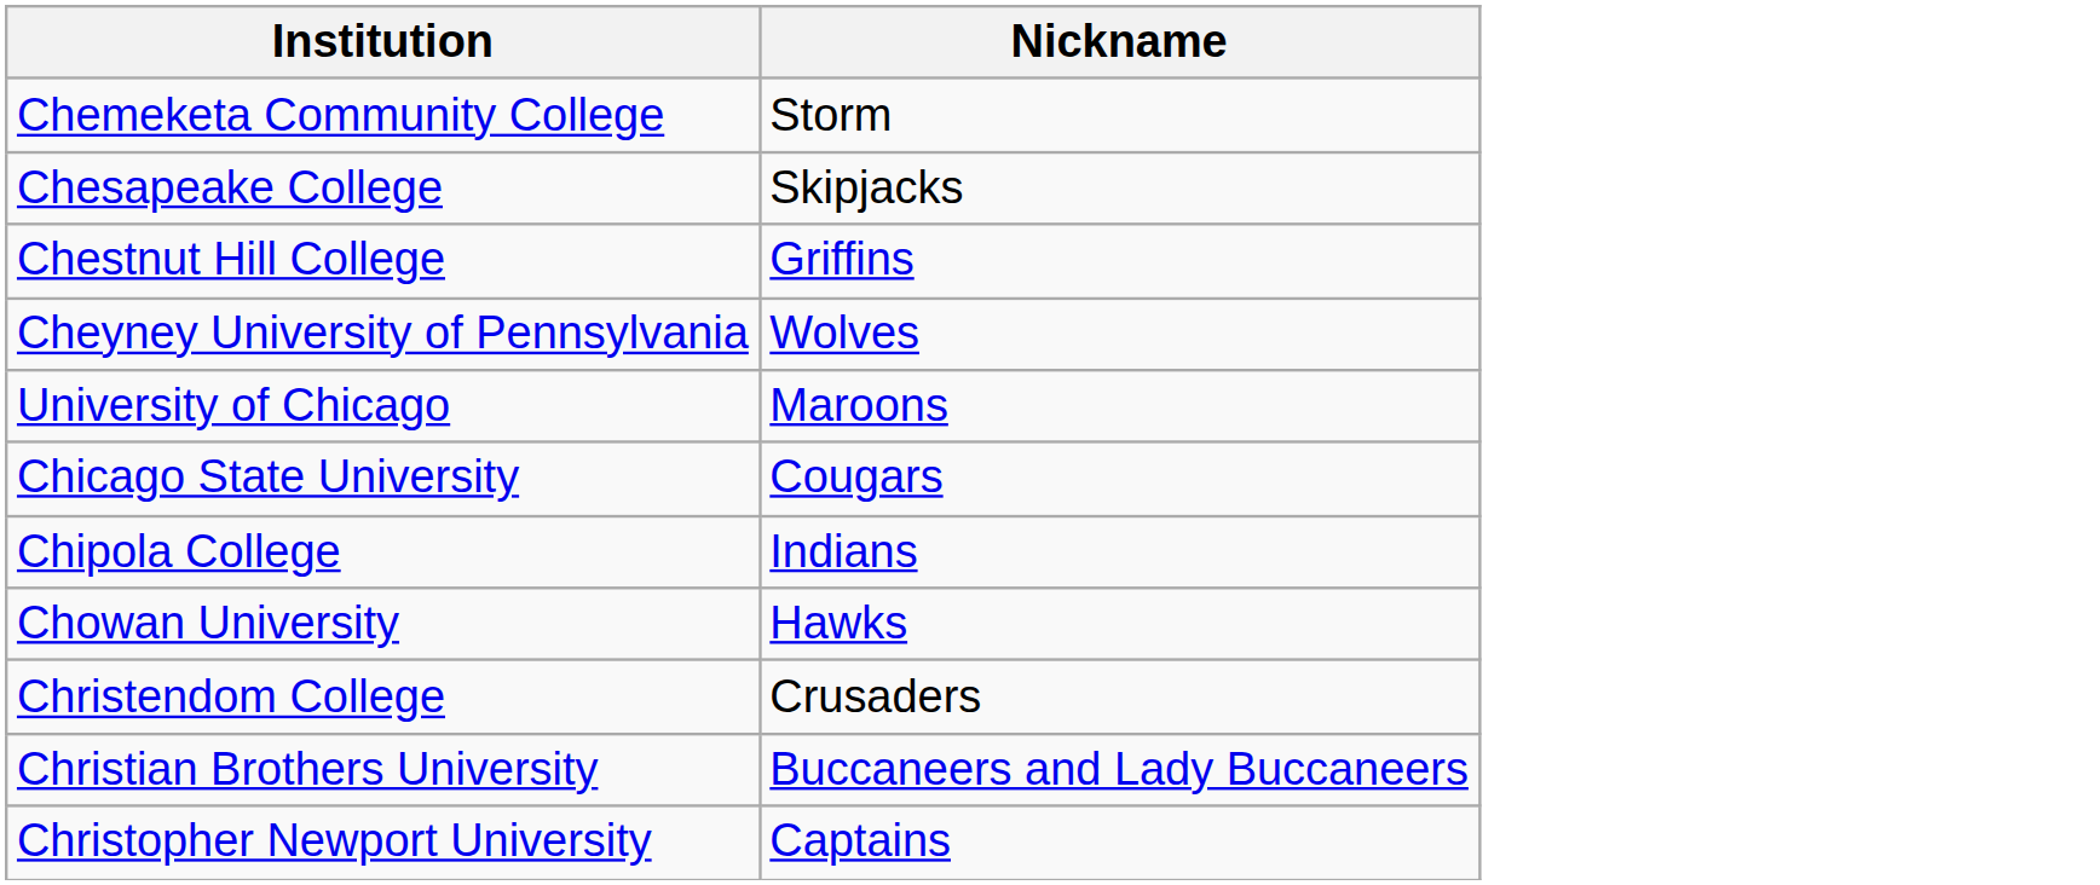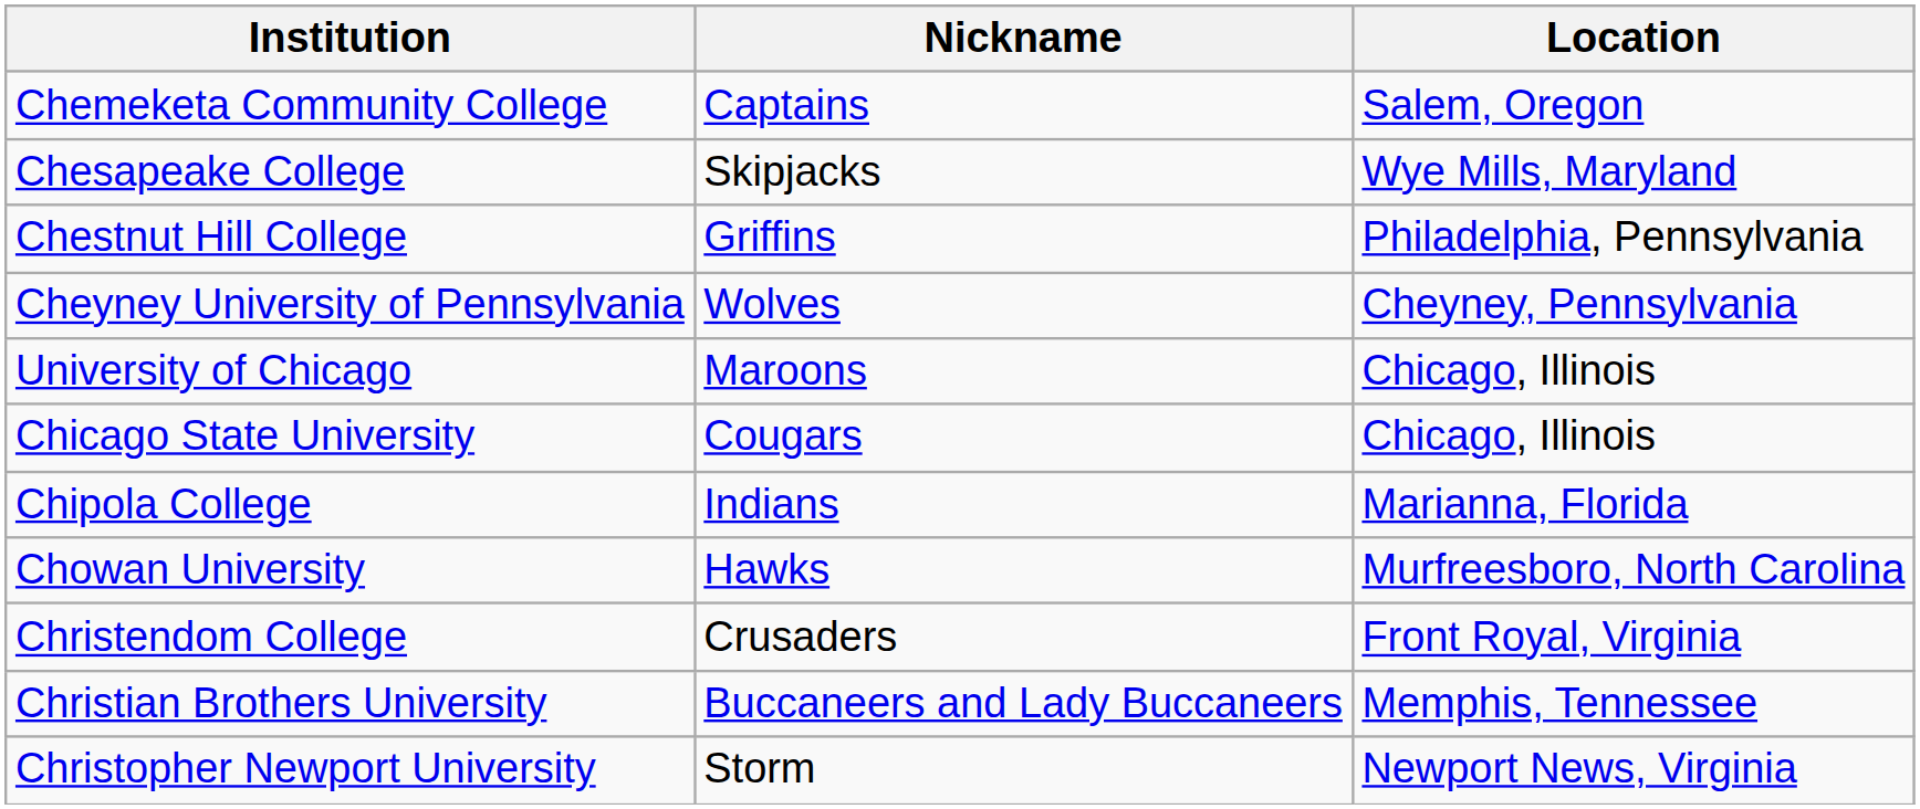 <table class="wikitable">
 <tr>
 <th>Institution</th>
 <th>Nickname</th>
+<th>Location</th>
 </tr>
 <tr>
 <td><a href='#'>Chemeketa Community College</a></td>
-<td>Storm</td>
+<td><a href='#'>Captains</a></td>
+<td><a href='#'>Salem, Oregon</a></td>
 </tr>
 <tr>
 <td><a href='#'>Chesapeake College</a></td>
 <td>Skipjacks</td>
+<td><a href='#'>Wye Mills, Maryland</a></td>
 </tr>
 <tr>
 <td><a href='#'>Chestnut Hill College</a></td>
 <td><a href='#'>Griffins</a></td>
+<td><a href='#'>Philadelphia</a>, Pennsylvania</td>
 </tr>
 <tr>
 <td><a href='#'>Cheyney University of Pennsylvania</a></td>
 <td><a href='#'>Wolves</a></td>
+<td><a href='#'>Cheyney, Pennsylvania</a></td>
 </tr>
 <tr>
 <td><a href='#'>University of Chicago</a></td>
 <td><a href='#'>Maroons</a></td>
+<td><a href='#'>Chicago</a>, Illinois</td>
 </tr>
 <tr>
 <td><a href='#'>Chicago State University</a></td>
 <td><a href='#'>Cougars</a></td>
+<td><a href='#'>Chicago</a>, Illinois</td>
 </tr>
 <tr>
 <td><a href='#'>Chipola College</a></td>
 <td><a href='#'>Indians</a></td>
+<td><a href='#'>Marianna, Florida</a></td>
 </tr>
 <tr>
 <td><a href='#'>Chowan University</a></td>
 <td><a href='#'>Hawks</a></td>
+<td><a href='#'>Murfreesboro, North Carolina</a></td>
 </tr>
 <tr>
 <td><a href='#'>Christendom College</a></td>
 <td>Crusaders</td>
+<td><a href='#'>Front Royal, Virginia</a></td>
 </tr>
 <tr>
 <td><a href='#'>Christian Brothers University</a></td>
 <td><a href='#'>Buccaneers and Lady Buccaneers</a></td>
+<td><a href='#'>Memphis, Tennessee</a></td>
 </tr>
 <tr>
 <td><a href='#'>Christopher Newport University</a></td>
-<td><a href='#'>Captains</a></td>
+<td>Storm</td>
+<td><a href='#'>Newport News, Virginia</a></td>
 </tr>
 </table>
